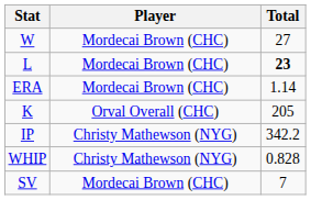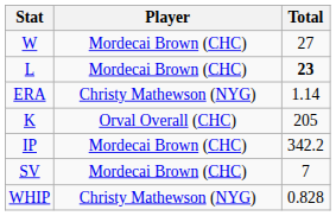 <table class="wikitable" style="text-align:center;">
 <tr>
 <th style="width:15%;">Stat</th>
 <th>Player</th>
 <th style="width:15%;">Total</th>
 </tr>
 <tr>
 <td><a href='#'>W</a></td>
 <td><a href='#'>Mordecai Brown</a> (<a href='#'>CHC</a>)</td>
 <td>27</td>
 </tr>
 <tr>
 <td><a href='#'>L</a></td>
 <td><a href='#'>Mordecai Brown</a> (<a href='#'>CHC</a>)</td>
 <td><strong>23</strong></td>
 </tr>
 <tr>
 <td><a href='#'>ERA</a></td>
-<td><a href='#'>Mordecai Brown</a> (<a href='#'>CHC</a>)</td>
+<td><a href='#'>Christy Mathewson</a> (<a href='#'>NYG</a>)</td>
 <td>1.14</td>
 </tr>
 <tr>
 <td><a href='#'>K</a></td>
 <td><a href='#'>Orval Overall</a> (<a href='#'>CHC</a>)</td>
 <td>205</td>
 </tr>
 <tr>
 <td><a href='#'>IP</a></td>
-<td><a href='#'>Christy Mathewson</a> (<a href='#'>NYG</a>)</td>
+<td><a href='#'>Mordecai Brown</a> (<a href='#'>CHC</a>)</td>
 <td>342.2</td>
+</tr>
+<tr>
+<td><a href='#'>SV</a></td>
+<td><a href='#'>Mordecai Brown</a> (<a href='#'>CHC</a>)</td>
+<td>7</td>
 </tr>
 <tr>
 <td><a href='#'>WHIP</a></td>
 <td><a href='#'>Christy Mathewson</a> (<a href='#'>NYG</a>)</td>
 <td>0.828</td>
 </tr>
-<tr>
-<td><a href='#'>SV</a></td>
-<td><a href='#'>Mordecai Brown</a> (<a href='#'>CHC</a>)</td>
-<td>7</td>
-</tr>
 </table>
